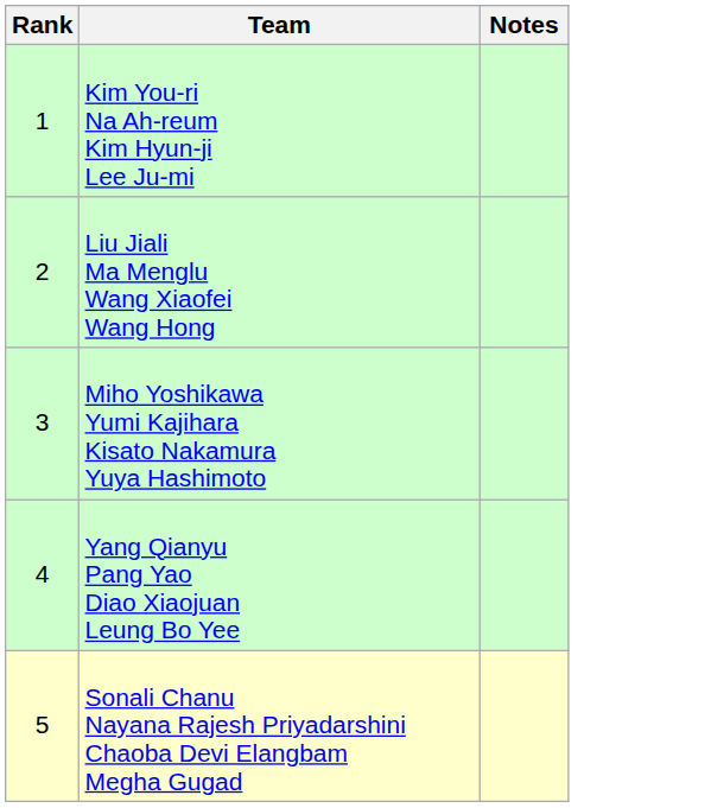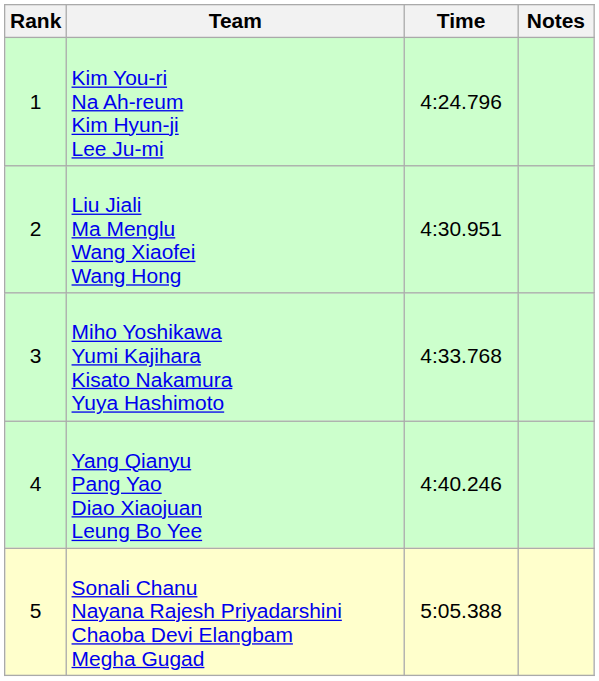 <table class=wikitable style="text-align:center">
 <tr>
 <th width=40>Rank</th>
 <th width=250>Team</th>
+<th width=80>Time</th>
 <th width=50>Notes</th>
 </tr>
 <tr bgcolor="ccffcc">
 <td>1</td>
 <td align=left><br><a href='#'>Kim You-ri</a><br><a href='#'>Na Ah-reum</a><br><a href='#'>Kim Hyun-ji</a><br><a href='#'>Lee Ju-mi</a></td>
+<td>4:24.796</td>
 <td></td>
 </tr>
 <tr bgcolor="ccffcc">
 <td>2</td>
 <td align=left><br><a href='#'>Liu Jiali</a><br><a href='#'>Ma Menglu</a><br><a href='#'>Wang Xiaofei</a><br><a href='#'>Wang Hong</a></td>
+<td>4:30.951</td>
 <td></td>
 </tr>
 <tr bgcolor="ccffcc">
 <td>3</td>
 <td align=left><br><a href='#'>Miho Yoshikawa</a><br><a href='#'>Yumi Kajihara</a><br><a href='#'>Kisato Nakamura</a><br><a href='#'>Yuya Hashimoto</a></td>
+<td>4:33.768</td>
 <td></td>
 </tr>
 <tr bgcolor="ccffcc">
 <td>4</td>
 <td align=left><br><a href='#'>Yang Qianyu</a><br><a href='#'>Pang Yao</a><br><a href='#'>Diao Xiaojuan</a><br><a href='#'>Leung Bo Yee</a></td>
+<td>4:40.246</td>
 <td></td>
 </tr>
 <tr bgcolor="ffffcc">
 <td>5</td>
 <td align=left><br><a href='#'>Sonali Chanu</a><br><a href='#'>Nayana Rajesh Priyadarshini</a><br><a href='#'>Chaoba Devi Elangbam</a><br><a href='#'>Megha Gugad</a></td>
+<td>5:05.388</td>
 <td></td>
 </tr>
 </table>
